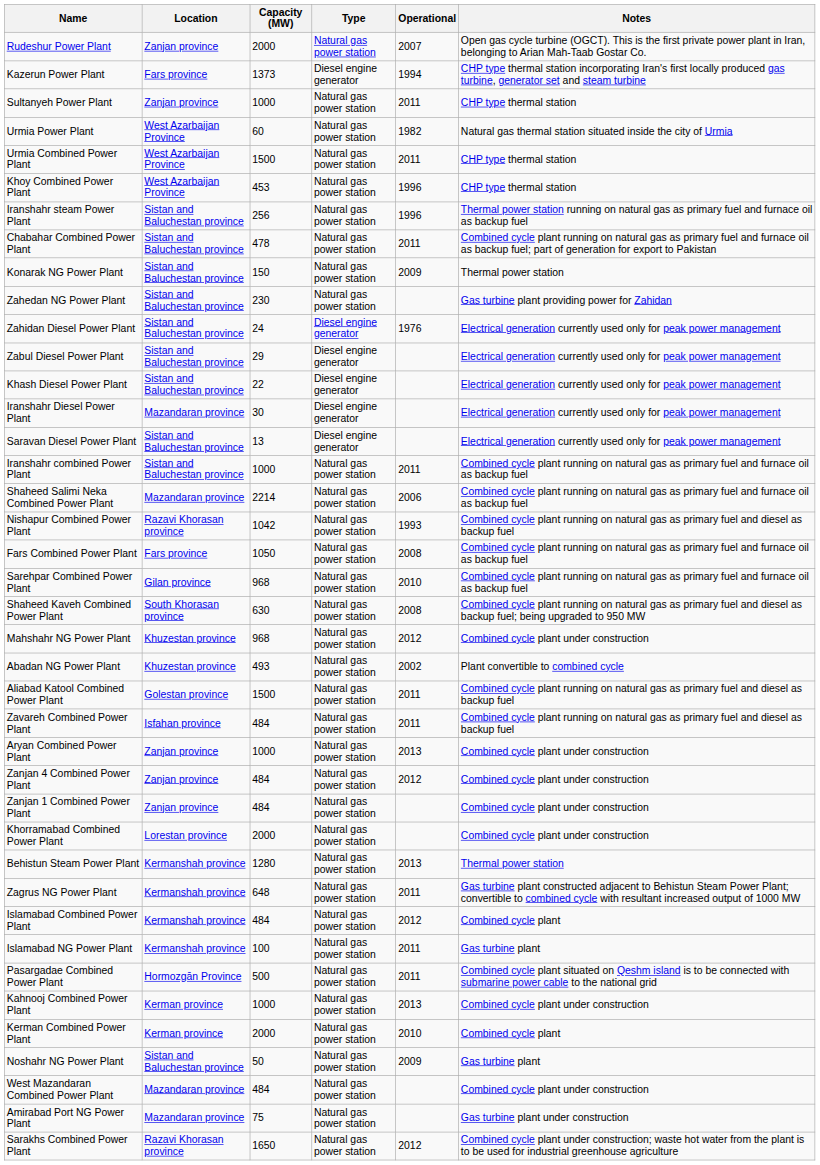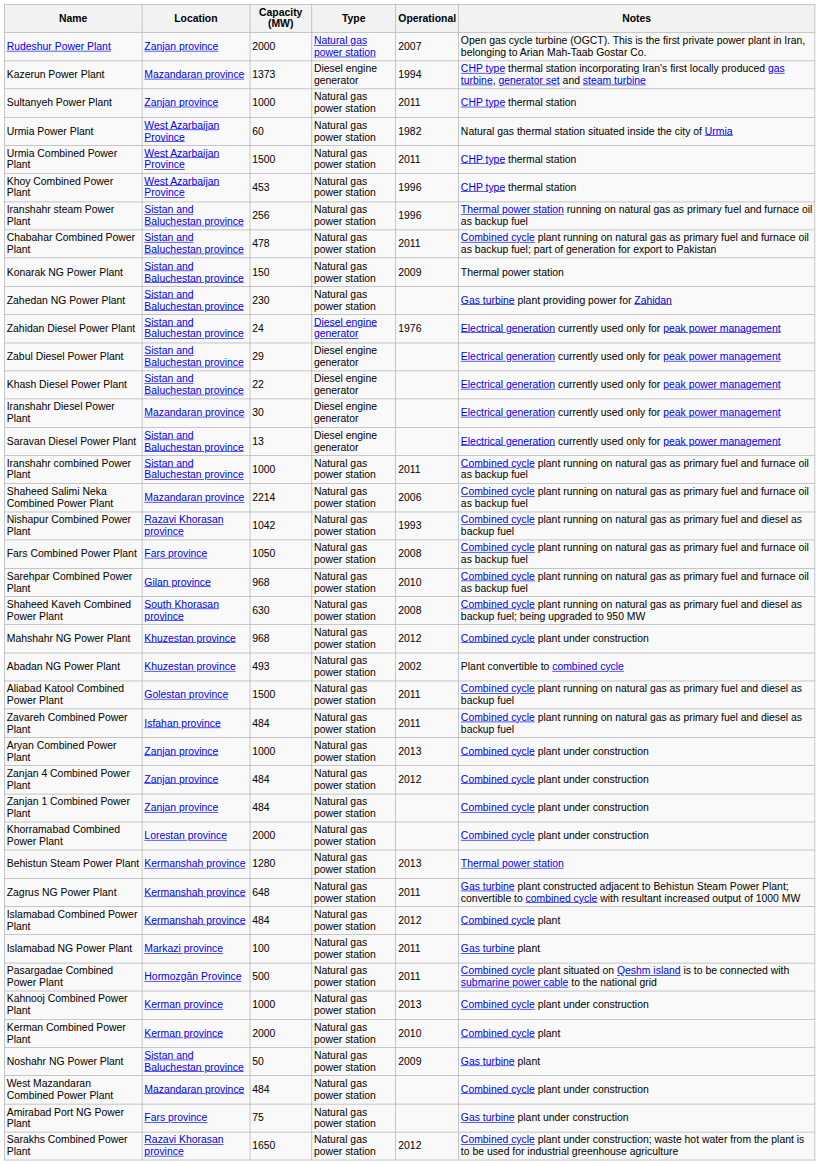 <table class="wikitable sortable">
 <tr>
 <th>Name</th>
 <th>Location</th>
 <th>Capacity (MW)</th>
 <th>Type</th>
 <th>Operational</th>
 <th>Notes</th>
 </tr>
 <tr>
 <td><a href='#'>Rudeshur Power Plant</a></td>
 <td><a href='#'>Zanjan province</a></td>
 <td>2000</td>
 <td><a href='#'>Natural gas power station</a></td>
 <td>2007</td>
 <td>Open gas cycle turbine (OGCT). This is the first private power plant in Iran, belonging to Arian Mah-Taab Gostar Co.</td>
 </tr>
 <tr>
 <td>Kazerun Power Plant</td>
-<td><a href='#'>Fars province</a></td>
+<td><a href='#'>Mazandaran province</a></td>
 <td>1373</td>
 <td>Diesel engine generator</td>
 <td>1994</td>
 <td><a href='#'>CHP type</a> thermal station incorporating Iran's first locally produced <a href='#'>gas turbine</a>, <a href='#'>generator set</a> and <a href='#'>steam turbine</a></td>
 </tr>
 <tr>
 <td>Sultanyeh Power Plant</td>
 <td><a href='#'>Zanjan province</a></td>
 <td>1000</td>
 <td>Natural gas power station</td>
 <td>2011</td>
 <td><a href='#'>CHP type</a> thermal station</td>
 </tr>
 <tr>
 <td>Urmia Power Plant</td>
 <td><a href='#'>West Azarbaijan Province</a></td>
 <td>60</td>
 <td>Natural gas power station</td>
 <td>1982</td>
 <td>Natural gas thermal station situated inside the city of <a href='#'>Urmia</a></td>
 </tr>
 <tr>
 <td>Urmia Combined Power Plant</td>
 <td><a href='#'>West Azarbaijan Province</a></td>
 <td>1500</td>
 <td>Natural gas power station</td>
 <td>2011</td>
 <td><a href='#'>CHP type</a> thermal station</td>
 </tr>
 <tr>
 <td>Khoy Combined Power Plant</td>
 <td><a href='#'>West Azarbaijan Province</a></td>
 <td>453</td>
 <td>Natural gas power station</td>
 <td>1996</td>
 <td><a href='#'>CHP type</a> thermal station</td>
 </tr>
 <tr>
 <td>Iranshahr steam Power Plant</td>
 <td><a href='#'>Sistan and Baluchestan province</a></td>
 <td>256</td>
 <td>Natural gas power station</td>
 <td>1996</td>
 <td><a href='#'>Thermal power station</a> running on natural gas as primary fuel and furnace oil as backup fuel</td>
 </tr>
 <tr>
 <td>Chabahar Combined Power Plant</td>
 <td><a href='#'>Sistan and Baluchestan province</a></td>
 <td>478</td>
 <td>Natural gas power station</td>
 <td>2011</td>
 <td><a href='#'>Combined cycle</a> plant running on natural gas as primary fuel and furnace oil as backup fuel; part of generation for export to Pakistan</td>
 </tr>
 <tr>
 <td>Konarak NG Power Plant</td>
 <td><a href='#'>Sistan and Baluchestan province</a></td>
 <td>150</td>
 <td>Natural gas power station</td>
 <td>2009</td>
 <td>Thermal power station</td>
 </tr>
 <tr>
 <td>Zahedan NG Power Plant</td>
 <td><a href='#'>Sistan and Baluchestan province</a></td>
 <td>230</td>
 <td>Natural gas power station</td>
 <td></td>
 <td><a href='#'>Gas turbine</a> plant providing power for <a href='#'>Zahidan</a></td>
 </tr>
 <tr>
 <td>Zahidan Diesel Power Plant</td>
 <td><a href='#'>Sistan and Baluchestan province</a></td>
 <td>24</td>
 <td><a href='#'>Diesel engine generator</a></td>
 <td>1976</td>
 <td><a href='#'>Electrical generation</a> currently used only for <a href='#'>peak power management</a></td>
 </tr>
 <tr>
 <td>Zabul Diesel Power Plant</td>
 <td><a href='#'>Sistan and Baluchestan province</a></td>
 <td>29</td>
 <td>Diesel engine generator</td>
 <td></td>
 <td><a href='#'>Electrical generation</a> currently used only for <a href='#'>peak power management</a></td>
 </tr>
 <tr>
 <td>Khash Diesel Power Plant</td>
 <td><a href='#'>Sistan and Baluchestan province</a></td>
 <td>22</td>
 <td>Diesel engine generator</td>
 <td></td>
 <td><a href='#'>Electrical generation</a> currently used only for <a href='#'>peak power management</a></td>
 </tr>
 <tr>
 <td>Iranshahr Diesel Power Plant</td>
 <td><a href='#'>Mazandaran province</a></td>
 <td>30</td>
 <td>Diesel engine generator</td>
 <td></td>
 <td><a href='#'>Electrical generation</a> currently used only for <a href='#'>peak power management</a></td>
 </tr>
 <tr>
 <td>Saravan Diesel Power Plant</td>
 <td><a href='#'>Sistan and Baluchestan province</a></td>
 <td>13</td>
 <td>Diesel engine generator</td>
 <td></td>
 <td><a href='#'>Electrical generation</a> currently used only for <a href='#'>peak power management</a></td>
 </tr>
 <tr>
 <td>Iranshahr combined Power Plant</td>
 <td><a href='#'>Sistan and Baluchestan province</a></td>
 <td>1000</td>
 <td>Natural gas power station</td>
 <td>2011</td>
 <td><a href='#'>Combined cycle</a> plant running on natural gas as primary fuel and furnace oil as backup fuel</td>
 </tr>
 <tr>
 <td>Shaheed Salimi Neka Combined Power Plant</td>
 <td><a href='#'>Mazandaran province</a></td>
 <td>2214</td>
 <td>Natural gas power station</td>
 <td>2006</td>
 <td><a href='#'>Combined cycle</a> plant running on natural gas as primary fuel and furnace oil as backup fuel</td>
 </tr>
 <tr>
 <td>Nishapur Combined Power Plant</td>
 <td><a href='#'>Razavi Khorasan province</a></td>
 <td>1042</td>
 <td>Natural gas power station</td>
 <td>1993</td>
 <td><a href='#'>Combined cycle</a> plant running on natural gas as primary fuel and diesel as backup fuel</td>
 </tr>
 <tr>
 <td>Fars Combined Power Plant</td>
 <td><a href='#'>Fars province</a></td>
 <td>1050</td>
 <td>Natural gas power station</td>
 <td>2008</td>
 <td><a href='#'>Combined cycle</a> plant running on natural gas as primary fuel and furnace oil as backup fuel</td>
 </tr>
 <tr>
 <td>Sarehpar Combined Power Plant</td>
 <td><a href='#'>Gilan province</a></td>
 <td>968</td>
 <td>Natural gas power station</td>
 <td>2010</td>
 <td><a href='#'>Combined cycle</a> plant running on natural gas as primary fuel and furnace oil as backup fuel</td>
 </tr>
 <tr>
 <td>Shaheed Kaveh Combined Power Plant</td>
 <td><a href='#'>South Khorasan province</a></td>
 <td>630</td>
 <td>Natural gas power station</td>
 <td>2008</td>
 <td><a href='#'>Combined cycle</a> plant running on natural gas as primary fuel and diesel as backup fuel; being upgraded to 950 MW</td>
 </tr>
 <tr>
 <td>Mahshahr NG Power Plant</td>
 <td><a href='#'>Khuzestan province</a></td>
 <td>968</td>
 <td>Natural gas power station</td>
 <td>2012</td>
 <td><a href='#'>Combined cycle</a> plant under construction</td>
 </tr>
 <tr>
 <td>Abadan NG Power Plant</td>
 <td><a href='#'>Khuzestan province</a></td>
 <td>493</td>
 <td>Natural gas power station</td>
 <td>2002</td>
 <td>Plant convertible to <a href='#'>combined cycle</a></td>
 </tr>
 <tr>
 <td>Aliabad Katool Combined Power Plant</td>
 <td><a href='#'>Golestan province</a></td>
 <td>1500</td>
 <td>Natural gas power station</td>
 <td>2011</td>
 <td><a href='#'>Combined cycle</a> plant running on natural gas as primary fuel and diesel as backup fuel</td>
 </tr>
 <tr>
 <td>Zavareh Combined Power Plant</td>
 <td><a href='#'>Isfahan province</a></td>
 <td>484</td>
 <td>Natural gas power station</td>
 <td>2011</td>
 <td><a href='#'>Combined cycle</a> plant running on natural gas as primary fuel and diesel as backup fuel</td>
 </tr>
 <tr>
 <td>Aryan Combined Power Plant</td>
 <td><a href='#'>Zanjan province</a></td>
 <td>1000</td>
 <td>Natural gas power station</td>
 <td>2013</td>
 <td><a href='#'>Combined cycle</a> plant under construction</td>
 </tr>
 <tr>
 <td>Zanjan 4 Combined Power Plant</td>
 <td><a href='#'>Zanjan province</a></td>
 <td>484</td>
 <td>Natural gas power station</td>
 <td>2012</td>
 <td><a href='#'>Combined cycle</a> plant under construction</td>
 </tr>
 <tr>
 <td>Zanjan 1 Combined Power Plant</td>
 <td><a href='#'>Zanjan province</a></td>
 <td>484</td>
 <td>Natural gas power station</td>
 <td></td>
 <td><a href='#'>Combined cycle</a> plant under construction</td>
 </tr>
 <tr>
 <td>Khorramabad Combined Power Plant</td>
 <td><a href='#'>Lorestan province</a></td>
 <td>2000</td>
 <td>Natural gas power station</td>
 <td></td>
 <td><a href='#'>Combined cycle</a> plant under construction</td>
 </tr>
 <tr>
 <td>Behistun Steam Power Plant</td>
 <td><a href='#'>Kermanshah province</a></td>
 <td>1280</td>
 <td>Natural gas power station</td>
 <td>2013</td>
 <td><a href='#'>Thermal power station</a></td>
 </tr>
 <tr>
 <td>Zagrus NG Power Plant</td>
 <td><a href='#'>Kermanshah province</a></td>
 <td>648</td>
 <td>Natural gas power station</td>
 <td>2011</td>
 <td><a href='#'>Gas turbine</a> plant constructed adjacent to Behistun Steam Power Plant; convertible to <a href='#'>combined cycle</a> with resultant increased output of 1000 MW</td>
 </tr>
 <tr>
 <td>Islamabad Combined Power Plant</td>
 <td><a href='#'>Kermanshah province</a></td>
 <td>484</td>
 <td>Natural gas power station</td>
 <td>2012</td>
 <td><a href='#'>Combined cycle</a> plant</td>
 </tr>
 <tr>
 <td>Islamabad NG Power Plant</td>
-<td><a href='#'>Kermanshah province</a></td>
+<td><a href='#'>Markazi province</a></td>
 <td>100</td>
 <td>Natural gas power station</td>
 <td>2011</td>
 <td><a href='#'>Gas turbine</a> plant</td>
 </tr>
 <tr>
 <td>Pasargadae Combined Power Plant</td>
 <td><a href='#'>Hormozgān Province</a></td>
 <td>500</td>
 <td>Natural gas power station</td>
 <td>2011</td>
 <td><a href='#'>Combined cycle</a> plant situated on <a href='#'>Qeshm island</a> is to be connected with <a href='#'>submarine power cable</a> to the national grid</td>
 </tr>
 <tr>
 <td>Kahnooj Combined Power Plant</td>
 <td><a href='#'>Kerman province</a></td>
 <td>1000</td>
 <td>Natural gas power station</td>
 <td>2013</td>
 <td><a href='#'>Combined cycle</a> plant under construction</td>
 </tr>
 <tr>
 <td>Kerman Combined Power Plant</td>
 <td><a href='#'>Kerman province</a></td>
 <td>2000</td>
 <td>Natural gas power station</td>
 <td>2010</td>
 <td><a href='#'>Combined cycle</a> plant</td>
 </tr>
 <tr>
 <td>Noshahr NG Power Plant</td>
 <td><a href='#'>Sistan and Baluchestan province</a></td>
 <td>50</td>
 <td>Natural gas power station</td>
 <td>2009</td>
 <td><a href='#'>Gas turbine</a> plant</td>
 </tr>
 <tr>
 <td>West Mazandaran Combined Power Plant</td>
 <td><a href='#'>Mazandaran province</a></td>
 <td>484</td>
 <td>Natural gas power station</td>
 <td></td>
 <td><a href='#'>Combined cycle</a> plant under construction</td>
 </tr>
 <tr>
 <td>Amirabad Port NG Power Plant</td>
-<td><a href='#'>Mazandaran province</a></td>
+<td><a href='#'>Fars province</a></td>
 <td>75</td>
 <td>Natural gas power station</td>
 <td></td>
 <td><a href='#'>Gas turbine</a> plant under construction</td>
 </tr>
 <tr>
 <td>Sarakhs Combined Power Plant</td>
 <td><a href='#'>Razavi Khorasan province</a></td>
 <td>1650</td>
 <td>Natural gas power station</td>
 <td>2012</td>
 <td><a href='#'>Combined cycle</a> plant under construction; waste hot water from the plant is to be used for industrial greenhouse agriculture</td>
 </tr>
 </table>
